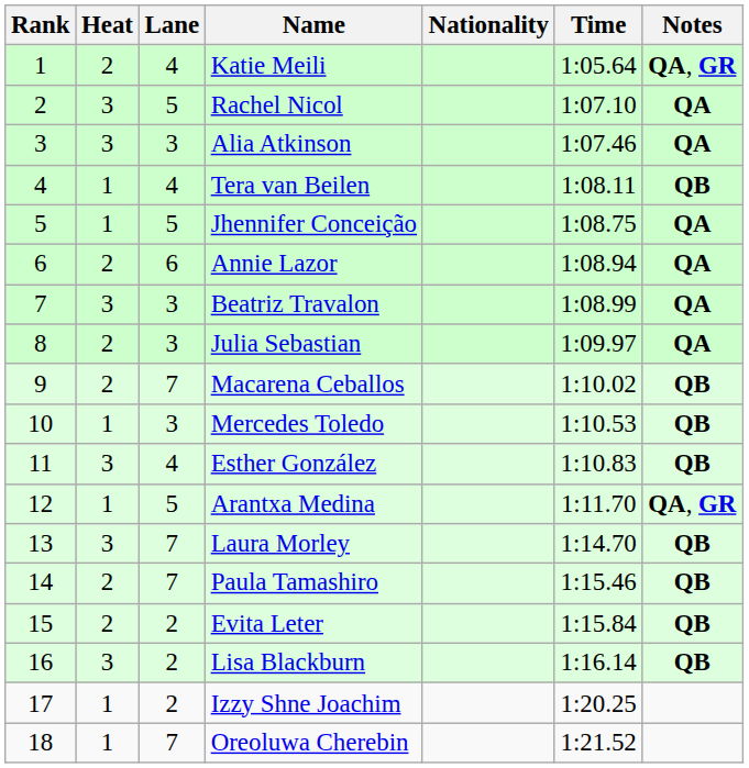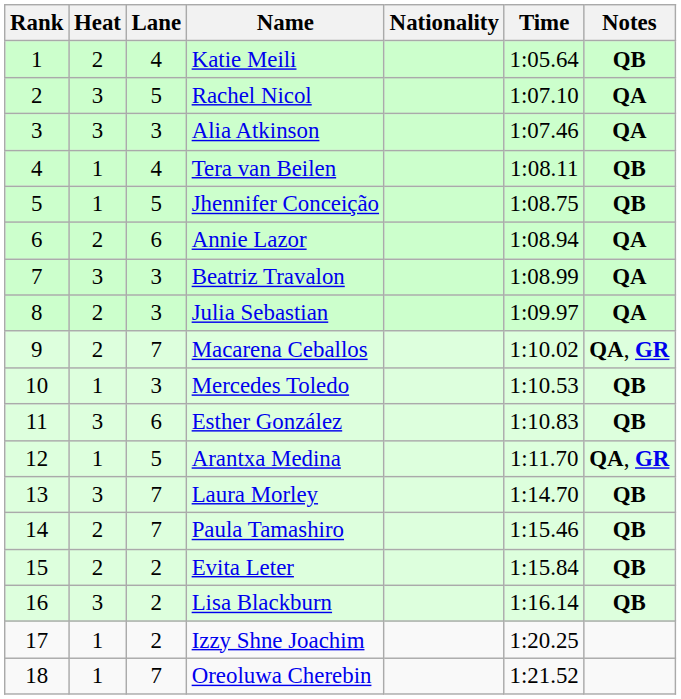 <table class="wikitable sortable" style="text-align:center">
 <tr>
 <th>Rank</th>
 <th>Heat</th>
 <th>Lane</th>
 <th>Name</th>
 <th>Nationality</th>
 <th>Time</th>
 <th>Notes</th>
 </tr>
 <tr bgcolor=ccffcc>
 <td>1</td>
 <td>2</td>
 <td>4</td>
 <td align=left><a href='#'>Katie Meili</a></td>
 <td align=left></td>
 <td>1:05.64</td>
-<td><strong>QA</strong>, <strong><a href='#'>GR</a></strong></td>
+<td><strong>QB</strong></td>
 </tr>
 <tr bgcolor=ccffcc>
 <td>2</td>
 <td>3</td>
 <td>5</td>
 <td align=left><a href='#'>Rachel Nicol</a></td>
 <td align=left></td>
 <td>1:07.10</td>
 <td><strong>QA</strong></td>
 </tr>
 <tr bgcolor=ccffcc>
 <td>3</td>
 <td>3</td>
 <td>3</td>
 <td align=left><a href='#'>Alia Atkinson</a></td>
 <td align=left></td>
 <td>1:07.46</td>
 <td><strong>QA</strong></td>
 </tr>
 <tr bgcolor=ccffcc>
 <td>4</td>
 <td>1</td>
 <td>4</td>
 <td align=left><a href='#'>Tera van Beilen</a></td>
 <td align=left></td>
 <td>1:08.11</td>
 <td><strong>QB</strong></td>
 </tr>
 <tr bgcolor=ccffcc>
 <td>5</td>
 <td>1</td>
 <td>5</td>
 <td align=left><a href='#'>Jhennifer Conceição</a></td>
 <td align=left></td>
 <td>1:08.75</td>
-<td><strong>QA</strong></td>
+<td><strong>QB</strong></td>
 </tr>
 <tr bgcolor=ccffcc>
 <td>6</td>
 <td>2</td>
 <td>6</td>
 <td align=left><a href='#'>Annie Lazor</a></td>
 <td align=left></td>
 <td>1:08.94</td>
 <td><strong>QA</strong></td>
 </tr>
 <tr bgcolor=ccffcc>
 <td>7</td>
 <td>3</td>
 <td>3</td>
 <td align=left><a href='#'>Beatriz Travalon</a></td>
 <td align=left></td>
 <td>1:08.99</td>
 <td><strong>QA</strong></td>
 </tr>
 <tr bgcolor=ccffcc>
 <td>8</td>
 <td>2</td>
 <td>3</td>
 <td align=left><a href='#'>Julia Sebastian</a></td>
 <td align=left></td>
 <td>1:09.97</td>
 <td><strong>QA</strong></td>
 </tr>
 <tr bgcolor=ddffdd>
 <td>9</td>
 <td>2</td>
 <td>7</td>
 <td align=left><a href='#'>Macarena Ceballos</a></td>
 <td align=left></td>
 <td>1:10.02</td>
-<td><strong>QB</strong></td>
+<td><strong>QA</strong>, <strong><a href='#'>GR</a></strong></td>
 </tr>
 <tr bgcolor=ddffdd>
 <td>10</td>
 <td>1</td>
 <td>3</td>
 <td align=left><a href='#'>Mercedes Toledo</a></td>
 <td align=left></td>
 <td>1:10.53</td>
 <td><strong>QB</strong></td>
 </tr>
 <tr bgcolor=ddffdd>
 <td>11</td>
 <td>3</td>
-<td>4</td>
+<td>6</td>
 <td align=left><a href='#'>Esther González</a></td>
 <td align=left></td>
 <td>1:10.83</td>
 <td><strong>QB</strong></td>
 </tr>
 <tr bgcolor=ddffdd>
 <td>12</td>
 <td>1</td>
 <td>5</td>
 <td align=left><a href='#'>Arantxa Medina</a></td>
 <td align=left></td>
 <td>1:11.70</td>
 <td><strong>QA</strong>, <strong><a href='#'>GR</a></strong></td>
 </tr>
 <tr bgcolor=ddffdd>
 <td>13</td>
 <td>3</td>
 <td>7</td>
 <td align=left><a href='#'>Laura Morley</a></td>
 <td align=left></td>
 <td>1:14.70</td>
 <td><strong>QB</strong></td>
 </tr>
 <tr bgcolor=ddffdd>
 <td>14</td>
 <td>2</td>
 <td>7</td>
 <td align=left><a href='#'>Paula Tamashiro</a></td>
 <td align=left></td>
 <td>1:15.46</td>
 <td><strong>QB</strong></td>
 </tr>
 <tr bgcolor=ddffdd>
 <td>15</td>
 <td>2</td>
 <td>2</td>
 <td align=left><a href='#'>Evita Leter</a></td>
 <td align=left></td>
 <td>1:15.84</td>
 <td><strong>QB</strong></td>
 </tr>
 <tr bgcolor=ddffdd>
 <td>16</td>
 <td>3</td>
 <td>2</td>
 <td align=left><a href='#'>Lisa Blackburn</a></td>
 <td align=left></td>
 <td>1:16.14</td>
 <td><strong>QB</strong></td>
 </tr>
 <tr>
 <td>17</td>
 <td>1</td>
 <td>2</td>
 <td align=left><a href='#'>Izzy Shne Joachim</a></td>
 <td align=left></td>
 <td>1:20.25</td>
 <td></td>
 </tr>
 <tr>
 <td>18</td>
 <td>1</td>
 <td>7</td>
 <td align=left><a href='#'>Oreoluwa Cherebin</a></td>
 <td align=left></td>
 <td>1:21.52</td>
 <td></td>
 </tr>
 </table>
